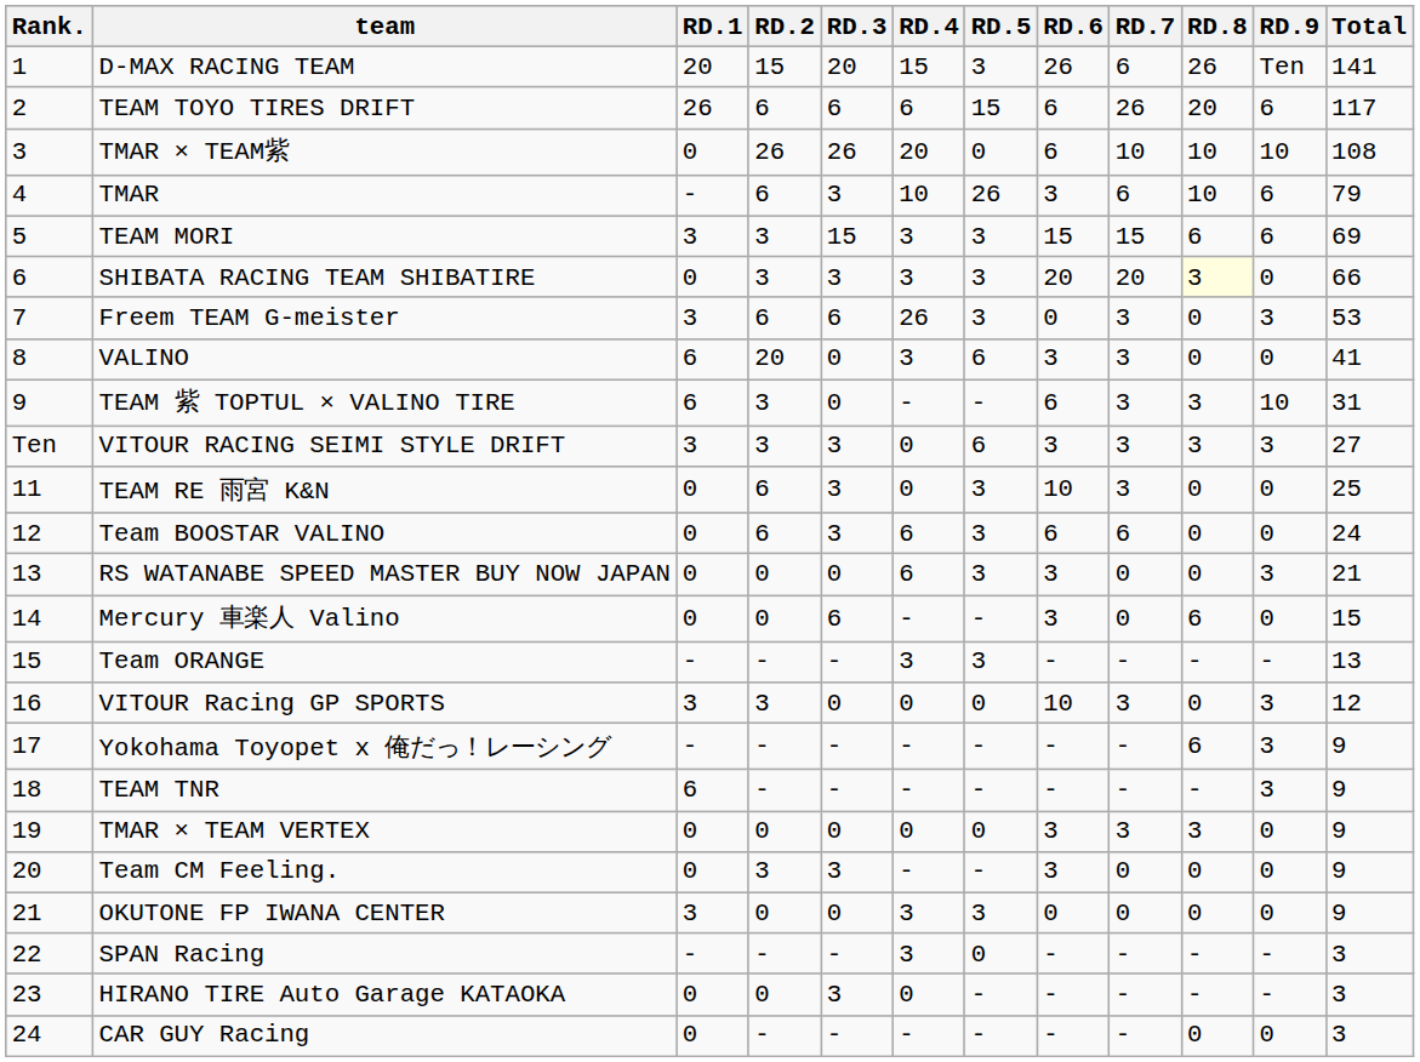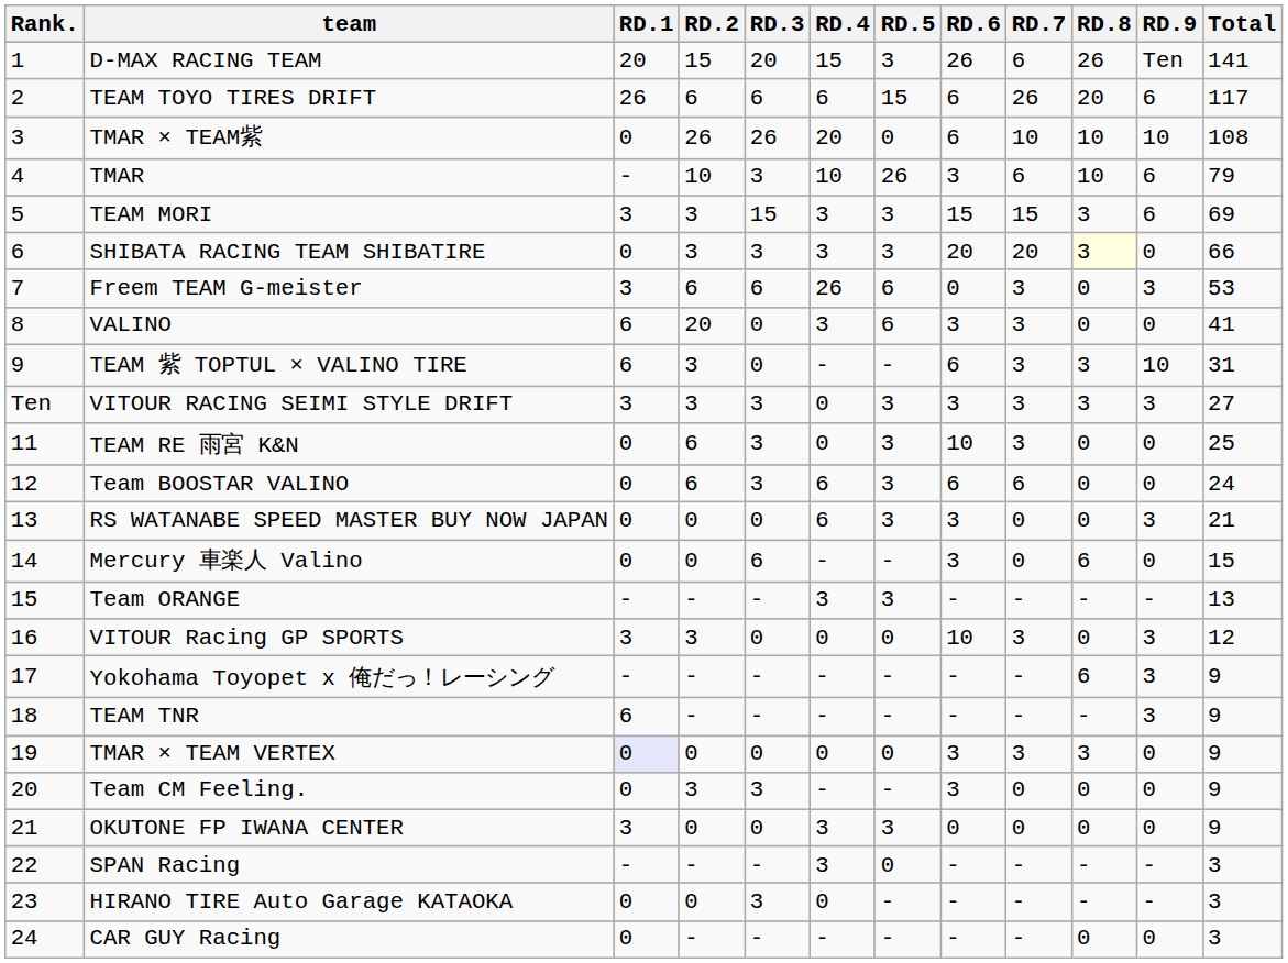 <table class="wikitable">
 <tr>
 <th>Rank.</th>
 <th>team</th>
 <th>RD.1</th>
 <th>RD.2</th>
 <th>RD.3</th>
 <th>RD.4</th>
 <th>RD.5</th>
 <th>RD.6</th>
 <th>RD.7</th>
 <th>RD.8</th>
 <th>RD.9</th>
 <th>Total</th>
 </tr>
 <tr>
 <td>1</td>
 <td>D-MAX RACING TEAM</td>
 <td>20</td>
 <td>15</td>
 <td>20</td>
 <td>15</td>
 <td>3</td>
 <td>26</td>
 <td>6</td>
 <td>26</td>
 <td>Ten</td>
 <td>141</td>
 </tr>
 <tr>
 <td>2</td>
 <td>TEAM TOYO TIRES DRIFT</td>
 <td>26</td>
 <td>6</td>
 <td>6</td>
 <td>6</td>
 <td>15</td>
 <td>6</td>
 <td>26</td>
 <td>20</td>
 <td>6</td>
 <td>117</td>
 </tr>
 <tr>
 <td>3</td>
 <td>TMAR × TEAM紫</td>
 <td>0</td>
 <td>26</td>
 <td>26</td>
 <td>20</td>
 <td>0</td>
 <td>6</td>
 <td>10</td>
 <td>10</td>
 <td>10</td>
 <td>108</td>
 </tr>
 <tr>
 <td>4</td>
 <td>TMAR</td>
 <td>-</td>
-<td>6</td>
+<td>10</td>
 <td>3</td>
 <td>10</td>
 <td>26</td>
 <td>3</td>
 <td>6</td>
 <td>10</td>
 <td>6</td>
 <td>79</td>
 </tr>
 <tr>
 <td>5</td>
 <td>TEAM MORI</td>
 <td>3</td>
 <td>3</td>
 <td>15</td>
 <td>3</td>
 <td>3</td>
 <td>15</td>
 <td>15</td>
-<td>6</td>
+<td>3</td>
 <td>6</td>
 <td>69</td>
 </tr>
 <tr>
 <td>6</td>
 <td>SHIBATA RACING TEAM SHIBATIRE</td>
 <td>0</td>
 <td>3</td>
 <td>3</td>
 <td>3</td>
 <td>3</td>
 <td>20</td>
 <td>20</td>
 <td style="background: lightyellow;">3</td>
 <td>0</td>
 <td>66</td>
 </tr>
 <tr>
 <td>7</td>
 <td>Freem TEAM G-meister</td>
 <td>3</td>
 <td>6</td>
 <td>6</td>
 <td>26</td>
-<td>3</td>
+<td>6</td>
 <td>0</td>
 <td>3</td>
 <td>0</td>
 <td>3</td>
 <td>53</td>
 </tr>
 <tr>
 <td>8</td>
 <td>VALINO</td>
 <td>6</td>
 <td>20</td>
 <td>0</td>
 <td>3</td>
 <td>6</td>
 <td>3</td>
 <td>3</td>
 <td>0</td>
 <td>0</td>
 <td>41</td>
 </tr>
 <tr>
 <td>9</td>
 <td>TEAM 紫 TOPTUL × VALINO TIRE</td>
 <td>6</td>
 <td>3</td>
 <td>0</td>
 <td>-</td>
 <td>-</td>
 <td>6</td>
 <td>3</td>
 <td>3</td>
 <td>10</td>
 <td>31</td>
 </tr>
 <tr>
 <td>Ten</td>
 <td>VITOUR RACING SEIMI STYLE DRIFT</td>
 <td>3</td>
 <td>3</td>
 <td>3</td>
 <td>0</td>
-<td>6</td>
+<td>3</td>
 <td>3</td>
 <td>3</td>
 <td>3</td>
 <td>3</td>
 <td>27</td>
 </tr>
 <tr>
 <td>11</td>
 <td>TEAM RE 雨宮 K&N</td>
 <td>0</td>
 <td>6</td>
 <td>3</td>
 <td>0</td>
 <td>3</td>
 <td>10</td>
 <td>3</td>
 <td>0</td>
 <td>0</td>
 <td>25</td>
 </tr>
 <tr>
 <td>12</td>
 <td>Team BOOSTAR VALINO</td>
 <td>0</td>
 <td>6</td>
 <td>3</td>
 <td>6</td>
 <td>3</td>
 <td>6</td>
 <td>6</td>
 <td>0</td>
 <td>0</td>
 <td>24</td>
 </tr>
 <tr>
 <td>13</td>
 <td>RS WATANABE SPEED MASTER BUY NOW JAPAN</td>
 <td>0</td>
 <td>0</td>
 <td>0</td>
 <td>6</td>
 <td>3</td>
 <td>3</td>
 <td>0</td>
 <td>0</td>
 <td>3</td>
 <td>21</td>
 </tr>
 <tr>
 <td>14</td>
 <td>Mercury 車楽人 Valino</td>
 <td>0</td>
 <td>0</td>
 <td>6</td>
 <td>-</td>
 <td>-</td>
 <td>3</td>
 <td>0</td>
 <td>6</td>
 <td>0</td>
 <td>15</td>
 </tr>
 <tr>
 <td>15</td>
 <td>Team ORANGE</td>
 <td>-</td>
 <td>-</td>
 <td>-</td>
 <td>3</td>
 <td>3</td>
 <td>-</td>
 <td>-</td>
 <td>-</td>
 <td>-</td>
 <td>13</td>
 </tr>
 <tr>
 <td>16</td>
 <td>VITOUR Racing GP SPORTS</td>
 <td>3</td>
 <td>3</td>
 <td>0</td>
 <td>0</td>
 <td>0</td>
 <td>10</td>
 <td>3</td>
 <td>0</td>
 <td>3</td>
 <td>12</td>
 </tr>
 <tr>
 <td>17</td>
 <td>Yokohama Toyopet x 俺だっ！レーシング</td>
 <td>-</td>
 <td>-</td>
 <td>-</td>
 <td>-</td>
 <td>-</td>
 <td>-</td>
 <td>-</td>
 <td>6</td>
 <td>3</td>
 <td>9</td>
 </tr>
 <tr>
 <td>18</td>
 <td>TEAM TNR</td>
 <td>6</td>
 <td>-</td>
 <td>-</td>
 <td>-</td>
 <td>-</td>
 <td>-</td>
 <td>-</td>
 <td>-</td>
 <td>3</td>
 <td>9</td>
 </tr>
 <tr>
 <td>19</td>
 <td>TMAR × TEAM VERTEX</td>
-<td>0</td>
+<td style="background: lavender;">0</td>
 <td>0</td>
 <td>0</td>
 <td>0</td>
 <td>0</td>
 <td>3</td>
 <td>3</td>
 <td>3</td>
 <td>0</td>
 <td>9</td>
 </tr>
 <tr>
 <td>20</td>
 <td>Team CM Feeling.</td>
 <td>0</td>
 <td>3</td>
 <td>3</td>
 <td>-</td>
 <td>-</td>
 <td>3</td>
 <td>0</td>
 <td>0</td>
 <td>0</td>
 <td>9</td>
 </tr>
 <tr>
 <td>21</td>
 <td>OKUTONE FP IWANA CENTER</td>
 <td>3</td>
 <td>0</td>
 <td>0</td>
 <td>3</td>
 <td>3</td>
 <td>0</td>
 <td>0</td>
 <td>0</td>
 <td>0</td>
 <td>9</td>
 </tr>
 <tr>
 <td>22</td>
 <td>SPAN Racing</td>
 <td>-</td>
 <td>-</td>
 <td>-</td>
 <td>3</td>
 <td>0</td>
 <td>-</td>
 <td>-</td>
 <td>-</td>
 <td>-</td>
 <td>3</td>
 </tr>
 <tr>
 <td>23</td>
 <td>HIRANO TIRE Auto Garage KATAOKA</td>
 <td>0</td>
 <td>0</td>
 <td>3</td>
 <td>0</td>
 <td>-</td>
 <td>-</td>
 <td>-</td>
 <td>-</td>
 <td>-</td>
 <td>3</td>
 </tr>
 <tr>
 <td>24</td>
 <td>CAR GUY Racing</td>
 <td>0</td>
 <td>-</td>
 <td>-</td>
 <td>-</td>
 <td>-</td>
 <td>-</td>
 <td>-</td>
 <td>0</td>
 <td>0</td>
 <td>3</td>
 </tr>
 </table>
